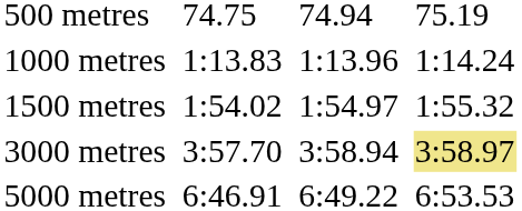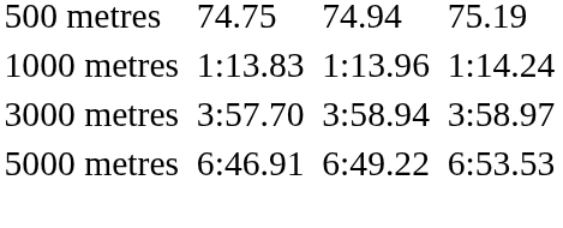 <table>
 <tr valign="top">
 <td>500 metres <br></td>
 <td></td>
 <td>74.75</td>
 <td></td>
 <td>74.94</td>
 <td></td>
 <td>75.19</td>
 </tr>
 <tr valign="top">
 <td>1000 metres <br></td>
 <td></td>
 <td>1:13.83 </td>
 <td></td>
 <td>1:13.96</td>
 <td></td>
 <td>1:14.24</td>
 </tr>
 <tr valign="top">
-<td>1500 metres <br></td>
-<td></td>
-<td>1:54.02 </td>
-<td></td>
-<td>1:54.97</td>
-<td></td>
-<td>1:55.32</td>
-</tr>
-<tr valign="top">
 <td>3000 metres <br></td>
 <td></td>
 <td>3:57.70 </td>
 <td></td>
 <td>3:58.94</td>
 <td></td>
-<td style="background: khaki;">3:58.97</td>
+<td>3:58.97</td>
 </tr>
 <tr valign="top">
 <td>5000 metres <br></td>
 <td></td>
 <td>6:46.91 </td>
 <td></td>
 <td>6:49.22</td>
 <td></td>
 <td>6:53.53</td>
 </tr>
 </table>
